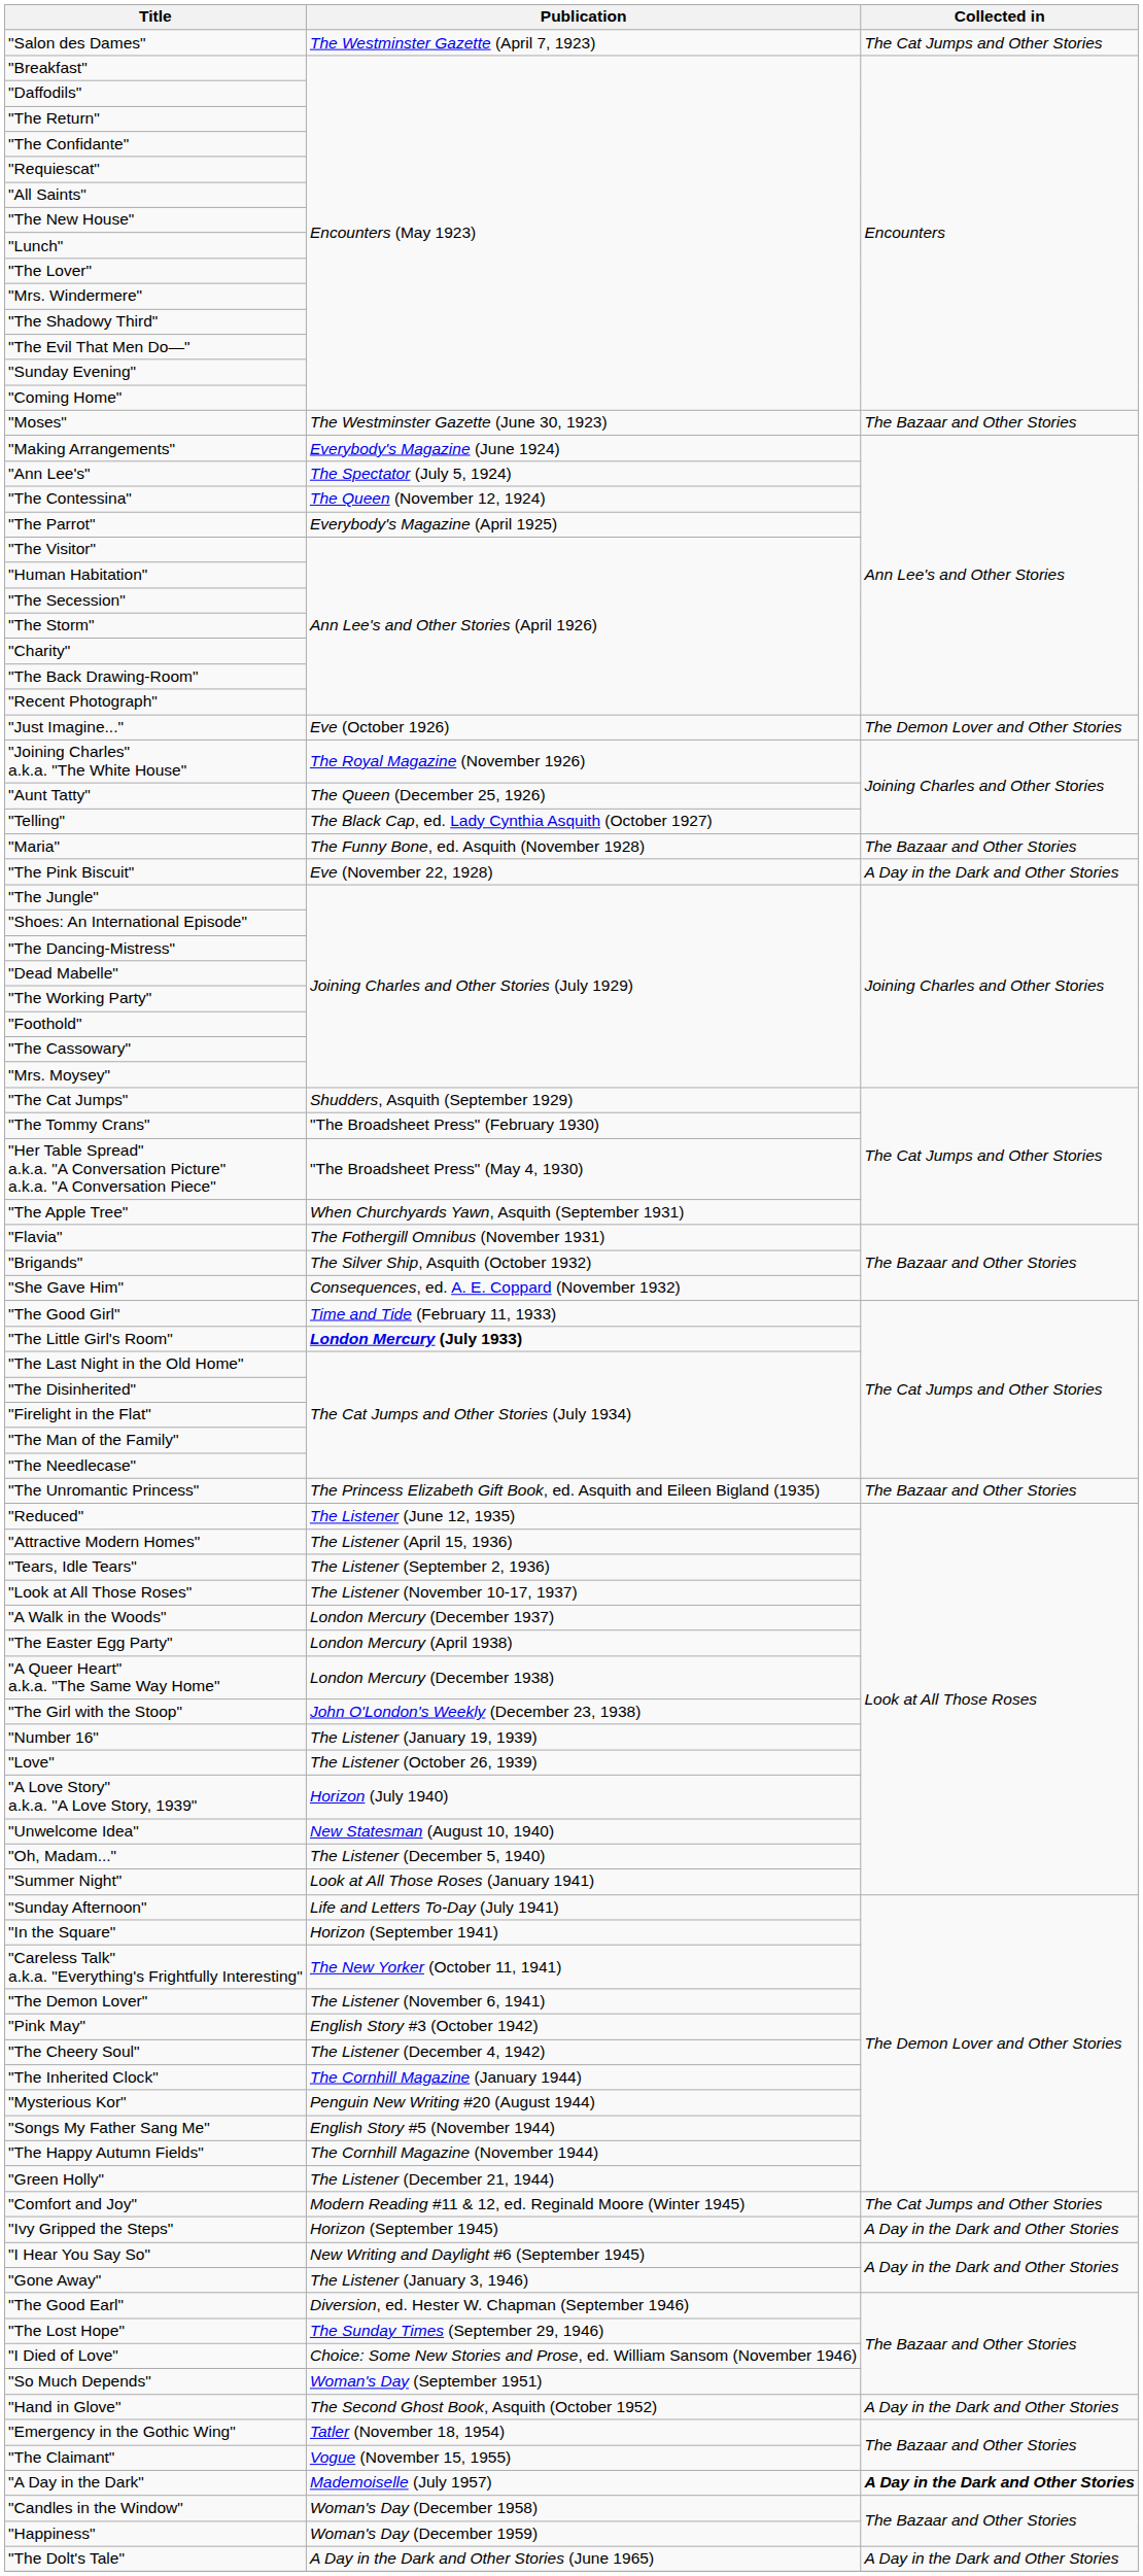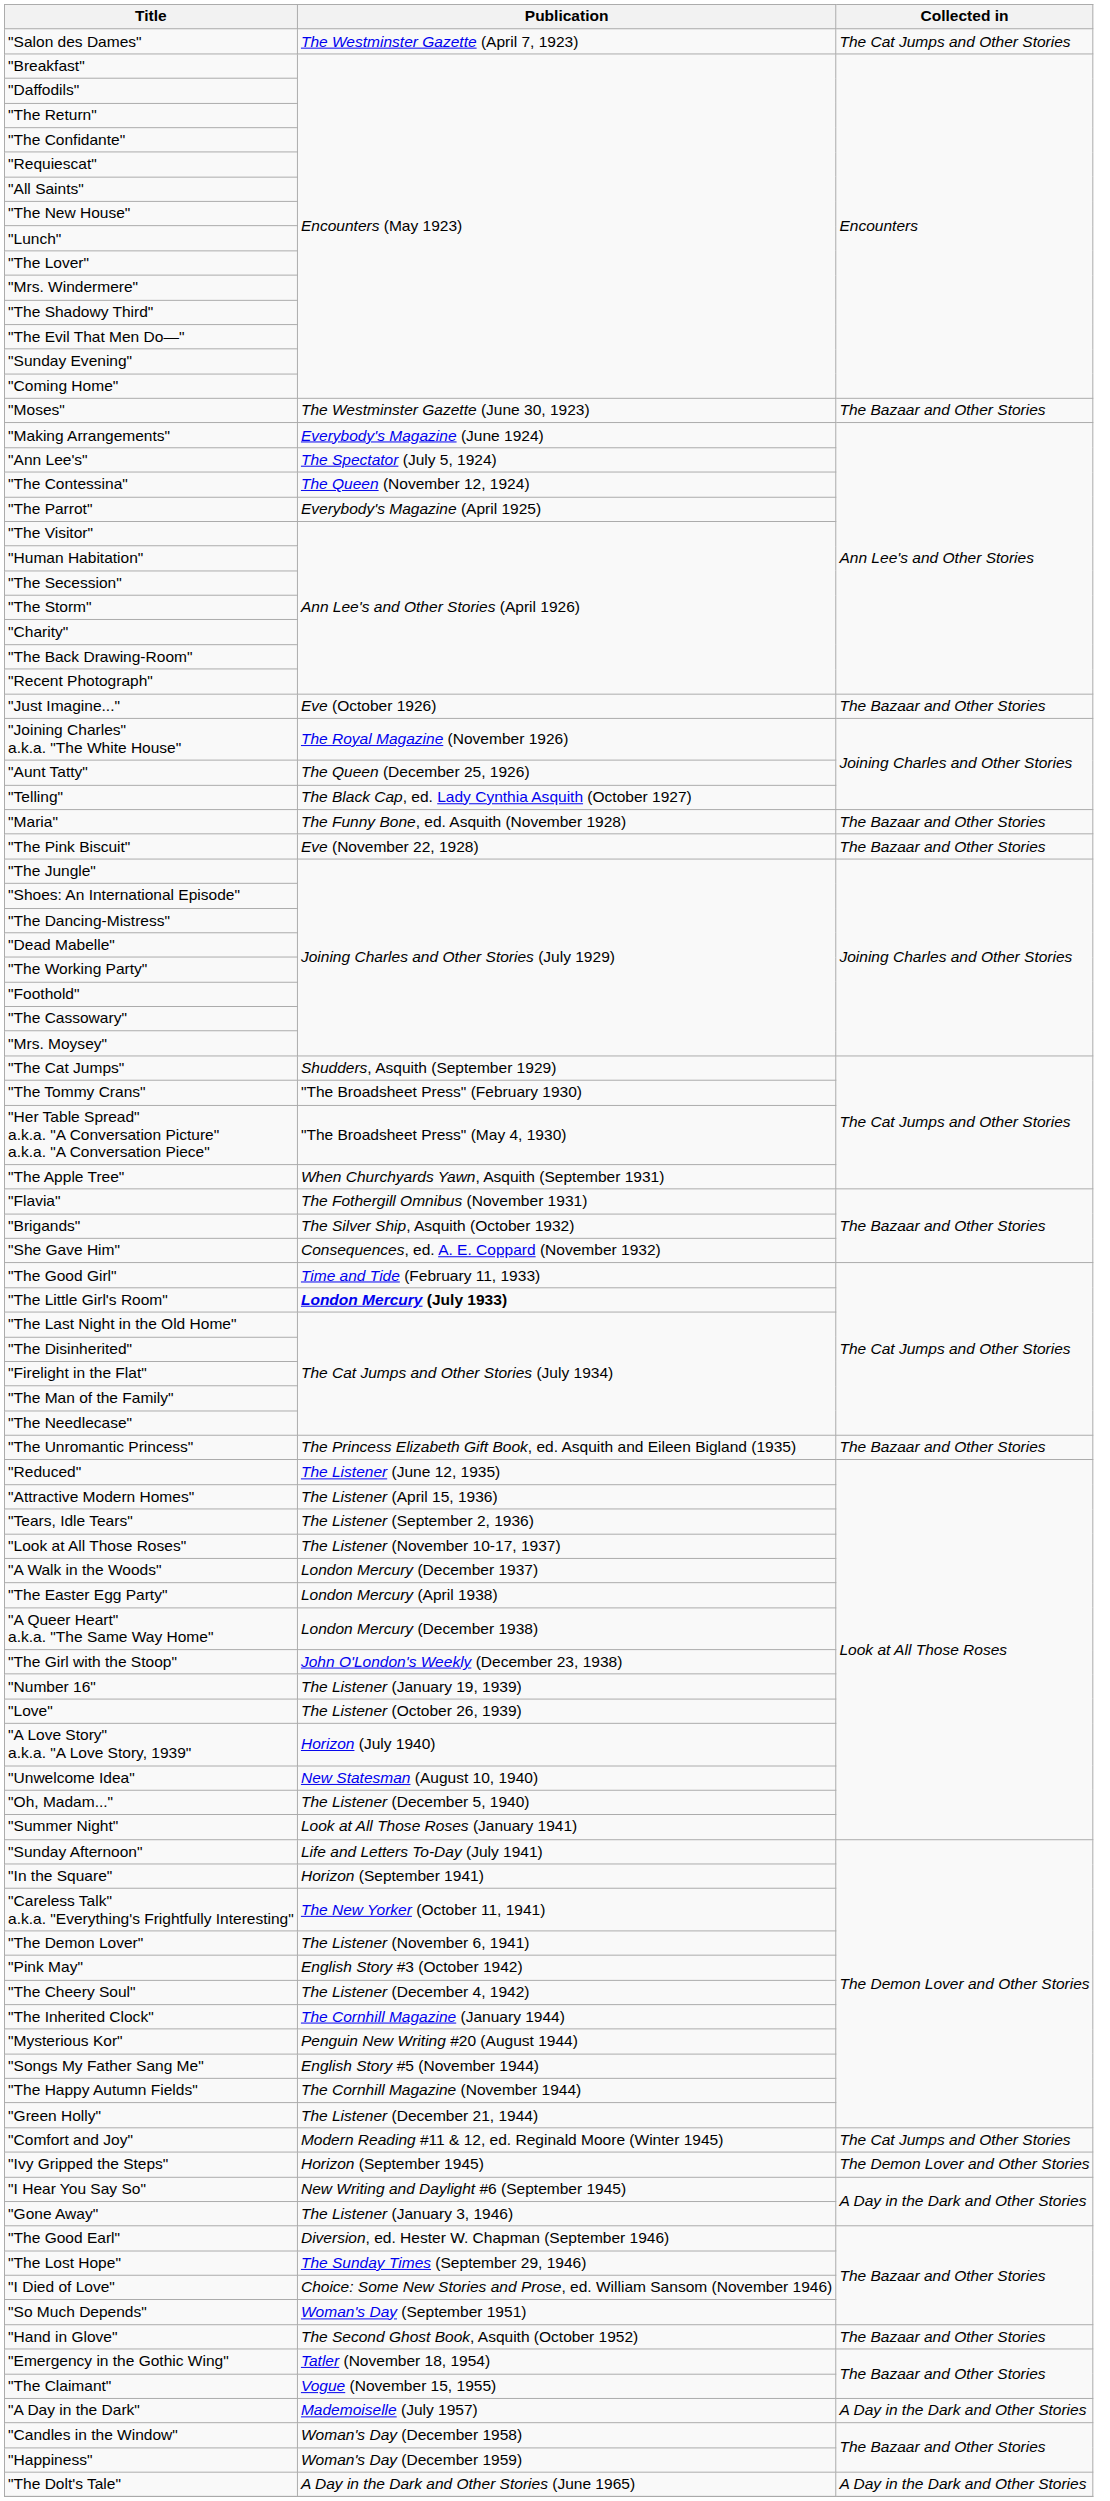 <table class="wikitable">
 <tr>
 <th>Title</th>
 <th>Publication</th>
 <th>Collected in</th>
 </tr>
 <tr>
 <td>"Salon des Dames"</td>
 <td><em><a href='#'>The Westminster Gazette</a></em> (April 7, 1923)</td>
 <td><em>The Cat Jumps and Other Stories</em></td>
 </tr>
 <tr>
 <td>"Breakfast"</td>
 <td rowspan=14><em>Encounters</em> (May 1923)</td>
 <td rowspan=14><em>Encounters</em></td>
 </tr>
 <tr>
 <td>"Daffodils"</td>
 </tr>
 <tr>
 <td>"The Return"</td>
 </tr>
 <tr>
 <td>"The Confidante"</td>
 </tr>
 <tr>
 <td>"Requiescat"</td>
 </tr>
 <tr>
 <td>"All Saints"</td>
 </tr>
 <tr>
 <td>"The New House"</td>
 </tr>
 <tr>
 <td>"Lunch"</td>
 </tr>
 <tr>
 <td>"The Lover"</td>
 </tr>
 <tr>
 <td>"Mrs. Windermere"</td>
 </tr>
 <tr>
 <td>"The Shadowy Third"</td>
 </tr>
 <tr>
 <td>"The Evil That Men Do—"</td>
 </tr>
 <tr>
 <td>"Sunday Evening"</td>
 </tr>
 <tr>
 <td>"Coming Home"</td>
 </tr>
 <tr>
 <td>"Moses"</td>
 <td><em>The Westminster Gazette</em> (June 30, 1923)</td>
 <td><em>The Bazaar and Other Stories</em></td>
 </tr>
 <tr>
 <td>"Making Arrangements"</td>
 <td><em><a href='#'>Everybody's Magazine</a></em> (June 1924)</td>
 <td rowspan=11><em>Ann Lee's and Other Stories</em></td>
 </tr>
 <tr>
 <td>"Ann Lee's"</td>
 <td><em><a href='#'>The Spectator</a></em> (July 5, 1924)</td>
 </tr>
 <tr>
 <td>"The Contessina"</td>
 <td><em><a href='#'>The Queen</a></em> (November 12, 1924)</td>
 </tr>
 <tr>
 <td>"The Parrot"</td>
 <td><em>Everybody's Magazine</em> (April 1925)</td>
 </tr>
 <tr>
 <td>"The Visitor"</td>
 <td rowspan=7><em>Ann Lee's and Other Stories</em> (April 1926)</td>
 </tr>
 <tr>
 <td>"Human Habitation"</td>
 </tr>
 <tr>
 <td>"The Secession"</td>
 </tr>
 <tr>
 <td>"The Storm"</td>
 </tr>
 <tr>
 <td>"Charity"</td>
 </tr>
 <tr>
 <td>"The Back Drawing-Room"</td>
 </tr>
 <tr>
 <td>"Recent Photograph"</td>
 </tr>
 <tr>
 <td>"Just Imagine..."</td>
 <td><em>Eve</em> (October 1926)</td>
-<td><em>The Demon Lover and Other Stories</em></td>
+<td><em>The Bazaar and Other Stories</em></td>
 </tr>
 <tr>
 <td>"Joining Charles"<br>a.k.a. "The White House"</td>
 <td><em><a href='#'>The Royal Magazine</a></em> (November 1926)</td>
 <td rowspan=3><em>Joining Charles and Other Stories</em></td>
 </tr>
 <tr>
 <td>"Aunt Tatty"</td>
 <td><em>The Queen</em> (December 25, 1926)</td>
 </tr>
 <tr>
 <td>"Telling"</td>
 <td><em>The Black Cap</em>, ed. <a href='#'>Lady Cynthia Asquith</a> (October 1927)</td>
 </tr>
 <tr>
 <td>"Maria"</td>
 <td><em>The Funny Bone</em>, ed. Asquith (November 1928)</td>
 <td><em>The Bazaar and Other Stories</em></td>
 </tr>
 <tr>
 <td>"The Pink Biscuit"</td>
 <td><em>Eve</em> (November 22, 1928)</td>
-<td><em>A Day in the Dark and Other Stories</em></td>
+<td><em>The Bazaar and Other Stories</em></td>
 </tr>
 <tr>
 <td>"The Jungle"</td>
 <td rowspan=8><em>Joining Charles and Other Stories</em> (July 1929)</td>
 <td rowspan=8><em>Joining Charles and Other Stories</em></td>
 </tr>
 <tr>
 <td>"Shoes: An International Episode"</td>
 </tr>
 <tr>
 <td>"The Dancing-Mistress"</td>
 </tr>
 <tr>
 <td>"Dead Mabelle"</td>
 </tr>
 <tr>
 <td>"The Working Party"</td>
 </tr>
 <tr>
 <td>"Foothold"</td>
 </tr>
 <tr>
 <td>"The Cassowary"</td>
 </tr>
 <tr>
 <td>"Mrs. Moysey"</td>
 </tr>
 <tr>
 <td>"The Cat Jumps"</td>
 <td><em>Shudders</em>, Asquith (September 1929)</td>
 <td rowspan=4><em>The Cat Jumps and Other Stories</em></td>
 </tr>
 <tr>
 <td>"The Tommy Crans"</td>
 <td>"The Broadsheet Press" (February 1930)</td>
 </tr>
 <tr>
 <td>"Her Table Spread"<br>a.k.a. "A Conversation Picture"<br>a.k.a. "A Conversation Piece"</td>
 <td>"The Broadsheet Press" (May 4, 1930)</td>
 </tr>
 <tr>
 <td>"The Apple Tree"</td>
 <td><em>When Churchyards Yawn</em>, Asquith (September 1931)</td>
 </tr>
 <tr>
 <td>"Flavia"</td>
 <td><em>The Fothergill Omnibus</em> (November 1931)</td>
 <td rowspan=3><em>The Bazaar and Other Stories</em></td>
 </tr>
 <tr>
 <td>"Brigands"</td>
 <td><em>The Silver Ship</em>, Asquith (October 1932)</td>
 </tr>
 <tr>
 <td>"She Gave Him"</td>
 <td><em>Consequences</em>, ed. <a href='#'>A. E. Coppard</a> (November 1932)</td>
 </tr>
 <tr>
 <td>"The Good Girl"</td>
 <td><em><a href='#'>Time and Tide</a></em> (February 11, 1933)</td>
 <td rowspan=7><em>The Cat Jumps and Other Stories</em></td>
 </tr>
 <tr>
 <td>"The Little Girl's Room"</td>
 <td><strong><em><a href='#'>London Mercury</a></em> (July 1933)</strong></td>
 </tr>
 <tr>
 <td>"The Last Night in the Old Home"</td>
 <td rowspan=5><em>The Cat Jumps and Other Stories</em> (July 1934)</td>
 </tr>
 <tr>
 <td>"The Disinherited"</td>
 </tr>
 <tr>
 <td>"Firelight in the Flat"</td>
 </tr>
 <tr>
 <td>"The Man of the Family"</td>
 </tr>
 <tr>
 <td>"The Needlecase"</td>
 </tr>
 <tr>
 <td>"The Unromantic Princess"</td>
 <td><em>The Princess Elizabeth Gift Book</em>, ed. Asquith and Eileen Bigland (1935)</td>
 <td><em>The Bazaar and Other Stories</em></td>
 </tr>
 <tr>
 <td>"Reduced"</td>
 <td><em><a href='#'>The Listener</a></em> (June 12, 1935)</td>
 <td rowspan=14><em>Look at All Those Roses</em></td>
 </tr>
 <tr>
 <td>"Attractive Modern Homes"</td>
 <td><em>The Listener</em> (April 15, 1936)</td>
 </tr>
 <tr>
 <td>"Tears, Idle Tears"</td>
 <td><em>The Listener</em> (September 2, 1936)</td>
 </tr>
 <tr>
 <td>"Look at All Those Roses"</td>
 <td><em>The Listener</em> (November 10-17, 1937)</td>
 </tr>
 <tr>
 <td>"A Walk in the Woods"</td>
 <td><em>London Mercury</em> (December 1937)</td>
 </tr>
 <tr>
 <td>"The Easter Egg Party"</td>
 <td><em>London Mercury</em> (April 1938)</td>
 </tr>
 <tr>
 <td>"A Queer Heart"<br>a.k.a. "The Same Way Home"</td>
 <td><em>London Mercury</em> (December 1938)</td>
 </tr>
 <tr>
 <td>"The Girl with the Stoop"</td>
 <td><em><a href='#'>John O'London's Weekly</a></em> (December 23, 1938)</td>
 </tr>
 <tr>
 <td>"Number 16"</td>
 <td><em>The Listener</em> (January 19, 1939)</td>
 </tr>
 <tr>
 <td>"Love"</td>
 <td><em>The Listener</em> (October 26, 1939)</td>
 </tr>
 <tr>
 <td>"A Love Story"<br>a.k.a. "A Love Story, 1939"</td>
 <td><em><a href='#'>Horizon</a></em> (July 1940)</td>
 </tr>
 <tr>
 <td>"Unwelcome Idea"</td>
 <td><em><a href='#'>New Statesman</a></em> (August 10, 1940)</td>
 </tr>
 <tr>
 <td>"Oh, Madam..."</td>
 <td><em>The Listener</em> (December 5, 1940)</td>
 </tr>
 <tr>
 <td>"Summer Night"</td>
 <td><em>Look at All Those Roses</em> (January 1941)</td>
 </tr>
 <tr>
 <td>"Sunday Afternoon"</td>
 <td><em>Life and Letters To-Day</em> (July 1941)</td>
 <td rowspan=11><em>The Demon Lover and Other Stories</em></td>
 </tr>
 <tr>
 <td>"In the Square"</td>
 <td><em>Horizon</em> (September 1941)</td>
 </tr>
 <tr>
 <td>"Careless Talk"<br>a.k.a. "Everything's Frightfully Interesting"</td>
 <td><em><a href='#'>The New Yorker</a></em> (October 11, 1941)</td>
 </tr>
 <tr>
 <td>"The Demon Lover"</td>
 <td><em>The Listener</em> (November 6, 1941)</td>
 </tr>
 <tr>
 <td>"Pink May"</td>
 <td><em>English Story</em> #3 (October 1942)</td>
 </tr>
 <tr>
 <td>"The Cheery Soul"</td>
 <td><em>The Listener</em> (December 4, 1942)</td>
 </tr>
 <tr>
 <td>"The Inherited Clock"</td>
 <td><em><a href='#'>The Cornhill Magazine</a></em> (January 1944)</td>
 </tr>
 <tr>
 <td>"Mysterious Kor"</td>
 <td><em>Penguin New Writing</em> #20 (August 1944)</td>
 </tr>
 <tr>
 <td>"Songs My Father Sang Me"</td>
 <td><em>English Story</em> #5 (November 1944)</td>
 </tr>
 <tr>
 <td>"The Happy Autumn Fields"</td>
 <td><em>The Cornhill Magazine</em> (November 1944)</td>
 </tr>
 <tr>
 <td>"Green Holly"</td>
 <td><em>The Listener</em> (December 21, 1944)</td>
 </tr>
 <tr>
 <td>"Comfort and Joy"</td>
 <td><em>Modern Reading</em> #11 & 12, ed. Reginald Moore (Winter 1945)</td>
 <td><em>The Cat Jumps and Other Stories</em></td>
 </tr>
 <tr>
 <td>"Ivy Gripped the Steps"</td>
 <td><em>Horizon</em> (September 1945)</td>
-<td><em>A Day in the Dark and Other Stories</em></td>
+<td><em>The Demon Lover and Other Stories</em></td>
 </tr>
 <tr>
 <td>"I Hear You Say So"</td>
 <td><em>New Writing and Daylight</em> #6 (September 1945)</td>
 <td rowspan=2><em>A Day in the Dark and Other Stories</em></td>
 </tr>
 <tr>
 <td>"Gone Away"</td>
 <td><em>The Listener</em> (January 3, 1946)</td>
 </tr>
 <tr>
 <td>"The Good Earl"</td>
 <td><em>Diversion</em>, ed. Hester W. Chapman (September 1946)</td>
 <td rowspan=4><em>The Bazaar and Other Stories</em></td>
 </tr>
 <tr>
 <td>"The Lost Hope"</td>
 <td><em><a href='#'>The Sunday Times</a></em> (September 29, 1946)</td>
 </tr>
 <tr>
 <td>"I Died of Love"</td>
 <td><em>Choice: Some New Stories and Prose</em>, ed. William Sansom (November 1946)</td>
 </tr>
 <tr>
 <td>"So Much Depends"</td>
 <td><em><a href='#'>Woman's Day</a></em> (September 1951)</td>
 </tr>
 <tr>
 <td>"Hand in Glove"</td>
 <td><em>The Second Ghost Book</em>, Asquith (October 1952)</td>
-<td><em>A Day in the Dark and Other Stories</em></td>
+<td><em>The Bazaar and Other Stories</em></td>
 </tr>
 <tr>
 <td>"Emergency in the Gothic Wing"</td>
 <td><em><a href='#'>Tatler</a></em> (November 18, 1954)</td>
 <td rowspan=2><em>The Bazaar and Other Stories</em></td>
 </tr>
 <tr>
 <td>"The Claimant"</td>
 <td><em><a href='#'>Vogue</a></em> (November 15, 1955)</td>
 </tr>
 <tr>
 <td>"A Day in the Dark"</td>
 <td><em><a href='#'>Mademoiselle</a></em> (July 1957)</td>
-<td><strong><em>A Day in the Dark and Other Stories</em></strong></td>
+<td><em>A Day in the Dark and Other Stories</em></td>
 </tr>
 <tr>
 <td>"Candles in the Window"</td>
 <td><em>Woman's Day</em> (December 1958)</td>
 <td rowspan=2><em>The Bazaar and Other Stories</em></td>
 </tr>
 <tr>
 <td>"Happiness"</td>
 <td><em>Woman's Day</em> (December 1959)</td>
 </tr>
 <tr>
 <td>"The Dolt's Tale"</td>
 <td><em>A Day in the Dark and Other Stories</em> (June 1965)</td>
 <td><em>A Day in the Dark and Other Stories</em></td>
 </tr>
 <tr>
 </tr>
 </table>
